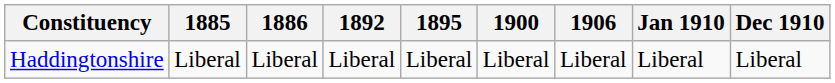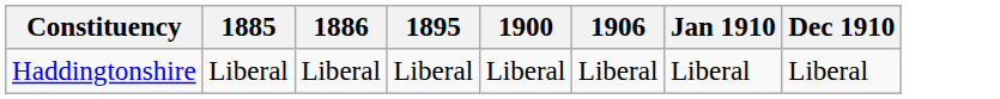 <table class="wikitable">
 <tr>
 <th>Constituency</th>
 <th>1885</th>
 <th>1886</th>
-<th>1892</th>
 <th>1895</th>
 <th>1900</th>
 <th>1906</th>
 <th>Jan 1910</th>
 <th>Dec 1910</th>
 </tr>
 <tr>
 <td><a href='#'>Haddingtonshire</a></td>
 <td bgcolor=>Liberal</td>
 <td bgcolor=>Liberal</td>
 <td bgcolor=>Liberal</td>
 <td bgcolor=>Liberal</td>
 <td bgcolor=>Liberal</td>
 <td bgcolor=>Liberal</td>
 <td bgcolor=>Liberal</td>
-<td bgcolor=>Liberal</td>
 </tr>
 </table>
